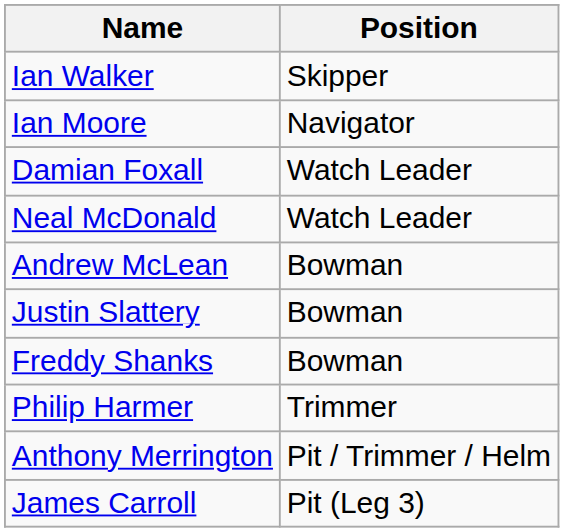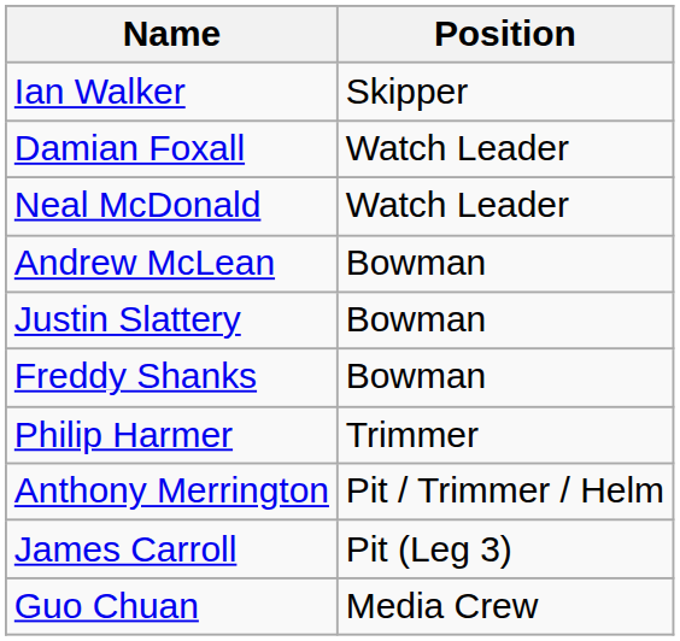 <table class="wikitable">
 <tr>
 <th>Name</th>
 <th>Position</th>
 </tr>
 <tr>
 <td><a href='#'>Ian Walker</a></td>
 <td>Skipper</td>
-</tr>
-<tr>
-<td><a href='#'>Ian Moore</a></td>
-<td>Navigator</td>
 </tr>
 <tr>
 <td><a href='#'>Damian Foxall</a></td>
 <td>Watch Leader</td>
 </tr>
 <tr>
 <td><a href='#'>Neal McDonald</a></td>
 <td>Watch Leader</td>
 </tr>
 <tr>
 <td><a href='#'>Andrew McLean</a></td>
 <td>Bowman</td>
 </tr>
 <tr>
 <td><a href='#'>Justin Slattery</a></td>
 <td>Bowman</td>
 </tr>
 <tr>
 <td><a href='#'>Freddy Shanks</a></td>
 <td>Bowman</td>
 </tr>
 <tr>
 <td><a href='#'>Philip Harmer</a></td>
 <td>Trimmer</td>
 </tr>
 <tr>
 <td><a href='#'>Anthony Merrington</a></td>
 <td>Pit / Trimmer / Helm</td>
 </tr>
 <tr>
 <td><a href='#'>James Carroll</a></td>
 <td>Pit (Leg 3)</td>
 </tr>
+<tr>
+<td><a href='#'>Guo Chuan</a></td>
+<td>Media Crew</td>
+</tr>
 </table>
